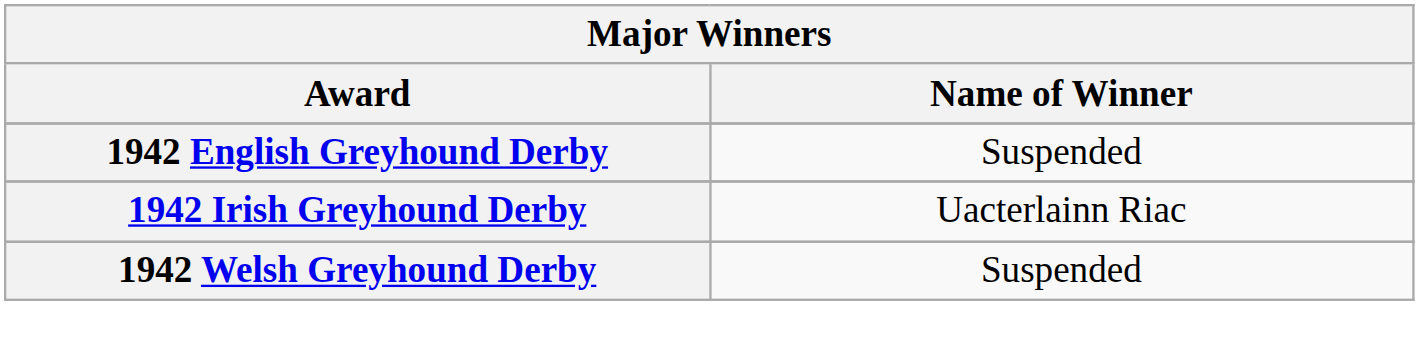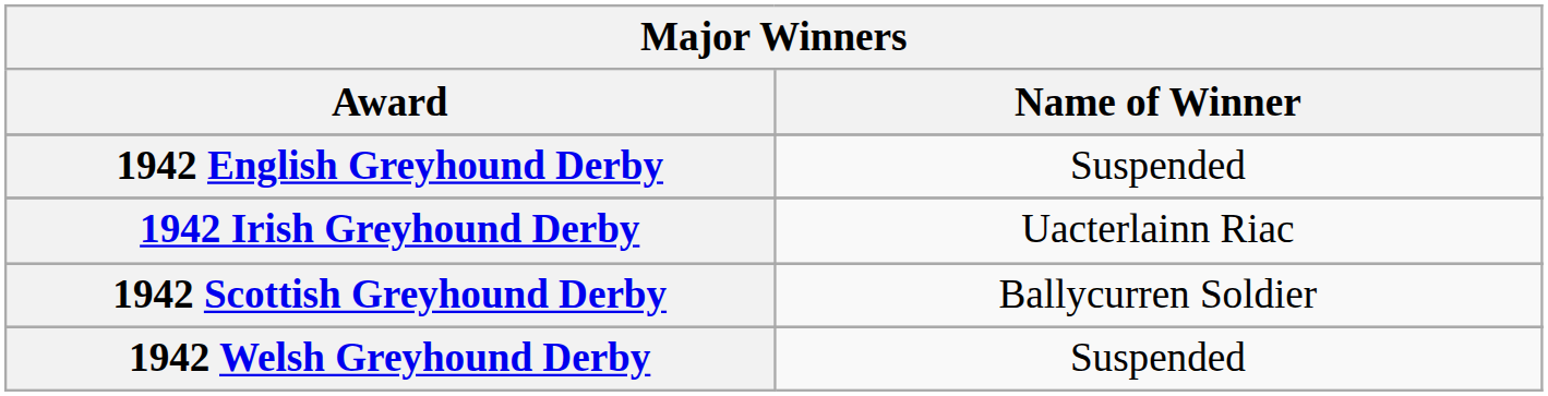 <table class="wikitable">
 <tr>
 <th colspan="2">Major Winners</th>
 </tr>
 <tr>
 <th width=300>Award</th>
 <th width=300>Name of Winner</th>
 </tr>
 <tr>
 </tr>
 <tr align=center>
 <th>1942 <a href='#'>English Greyhound Derby</a></th>
 <td>Suspended</td>
 </tr>
 <tr>
 </tr>
 <tr align=center>
 <th><a href='#'>1942 Irish Greyhound Derby</a></th>
 <td>Uacterlainn Riac</td>
 </tr>
 <tr>
 </tr>
+<tr align=center>
+<th>1942 <a href='#'>Scottish Greyhound Derby</a></th>
+<td>Ballycurren Soldier</td>
+</tr>
 <tr>
 </tr>
 <tr align=center>
 <th>1942 <a href='#'>Welsh Greyhound Derby</a></th>
 <td>Suspended</td>
 </tr>
 </table>
